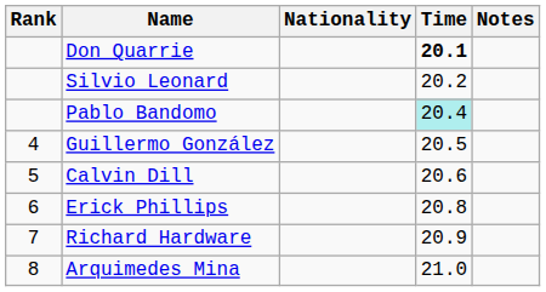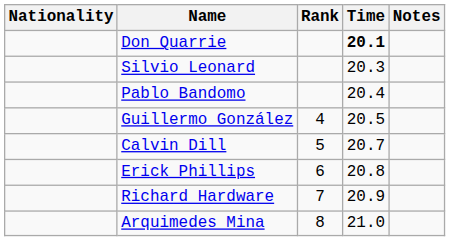 <table class="wikitable sortable" style="text-align:center;font-size:95%">
 <tr>
+<th>Nationality</th>
+<th>Name</th>
 <th>Rank</th>
-<th>Name</th>
-<th>Nationality</th>
 <th>Time</th>
 <th>Notes</th>
 </tr>
 <tr>
+<td align=left></td>
+<td align=left><a href='#'>Don Quarrie</a></td>
 <td></td>
-<td align=left><a href='#'>Don Quarrie</a></td>
-<td align=left></td>
 <td><strong>20.1</strong></td>
 <td></td>
 </tr>
 <tr>
+<td align=left></td>
+<td align=left><a href='#'>Silvio Leonard</a></td>
 <td></td>
-<td align=left><a href='#'>Silvio Leonard</a></td>
-<td align=left></td>
-<td>20.2</td>
+<td>20.3</td>
 <td></td>
 </tr>
 <tr>
+<td align=left></td>
+<td align=left><a href='#'>Pablo Bandomo</a></td>
 <td></td>
-<td align=left><a href='#'>Pablo Bandomo</a></td>
-<td align=left></td>
-<td style="background: paleturquoise;">20.4</td>
+<td>20.4</td>
 <td></td>
 </tr>
 <tr>
+<td align=left></td>
+<td align=left><a href='#'>Guillermo González</a></td>
 <td>4</td>
-<td align=left><a href='#'>Guillermo González</a></td>
-<td align=left></td>
 <td>20.5</td>
 <td></td>
 </tr>
 <tr>
+<td align=left></td>
+<td align=left><a href='#'>Calvin Dill</a></td>
 <td>5</td>
-<td align=left><a href='#'>Calvin Dill</a></td>
-<td align=left></td>
-<td>20.6</td>
+<td>20.7</td>
 <td></td>
 </tr>
 <tr>
+<td align=left></td>
+<td align=left><a href='#'>Erick Phillips</a></td>
 <td>6</td>
-<td align=left><a href='#'>Erick Phillips</a></td>
-<td align=left></td>
 <td>20.8</td>
 <td></td>
 </tr>
 <tr>
+<td align=left></td>
+<td align=left><a href='#'>Richard Hardware</a></td>
 <td>7</td>
-<td align=left><a href='#'>Richard Hardware</a></td>
-<td align=left></td>
 <td>20.9</td>
 <td></td>
 </tr>
 <tr>
+<td align=left></td>
+<td align=left><a href='#'>Arquimedes Mina</a></td>
 <td>8</td>
-<td align=left><a href='#'>Arquimedes Mina</a></td>
-<td align=left></td>
 <td>21.0</td>
 <td></td>
 </tr>
 </table>
